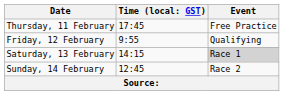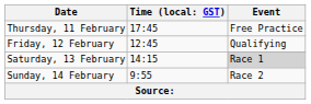 <table class="wikitable" style="font-size: 90%;">
 <tr>
 <th>Date</th>
 <th>Time (local: <a href='#'>GST</a>)</th>
 <th>Event</th>
 </tr>
 <tr>
 <td>Thursday, 11 February</td>
 <td>17:45</td>
 <td>Free Practice</td>
 </tr>
 <tr>
 <td>Friday, 12 February</td>
-<td>9:55</td>
+<td>12:45</td>
 <td>Qualifying</td>
 </tr>
 <tr>
 <td>Saturday, 13 February</td>
 <td>14:15</td>
 <td style="background: lightgrey;">Race 1</td>
 </tr>
 <tr>
 <td>Sunday, 14 February</td>
-<td>12:45</td>
+<td>9:55</td>
 <td>Race 2</td>
 </tr>
 <tr>
 <th colspan="3">Source:</th>
 </tr>
 </table>
